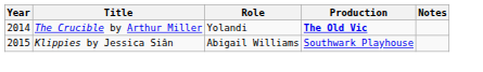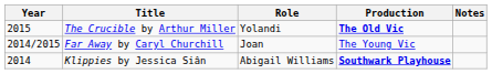 <table class="wikitable">
 <tr>
 <th>Year</th>
 <th>Title</th>
 <th>Role</th>
 <th>Production</th>
 <th>Notes</th>
 </tr>
 <tr>
-<td>2014</td>
+<td>2015</td>
 <td><em><a href='#'>The Crucible</a></em> by <a href='#'>Arthur Miller</a></td>
 <td>Yolandi</td>
 <td><strong><a href='#'>The Old Vic</a></strong></td>
 <td></td>
 </tr>
 <tr>
-<td>2015</td>
+<td>2014/2015</td>
+<td><a href='#'><em>Far Away</em></a> by <a href='#'>Caryl Churchill</a></td>
+<td>Joan</td>
+<td><a href='#'>The Young Vic</a></td>
+<td></td>
+</tr>
+<tr>
+<td>2014</td>
 <td><em>Klippies</em> by Jessica Siân</td>
 <td>Abigail Williams</td>
-<td><a href='#'>Southwark Playhouse</a></td>
+<td><strong><a href='#'>Southwark Playhouse</a></strong></td>
 <td></td>
 </tr>
 </table>
